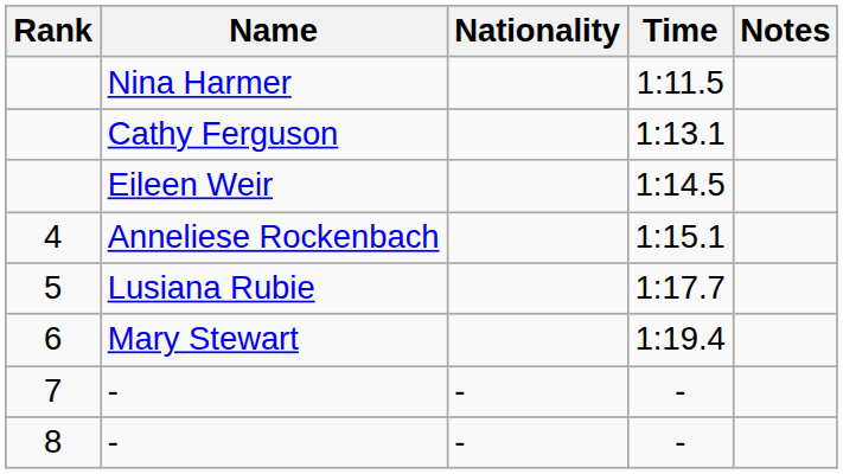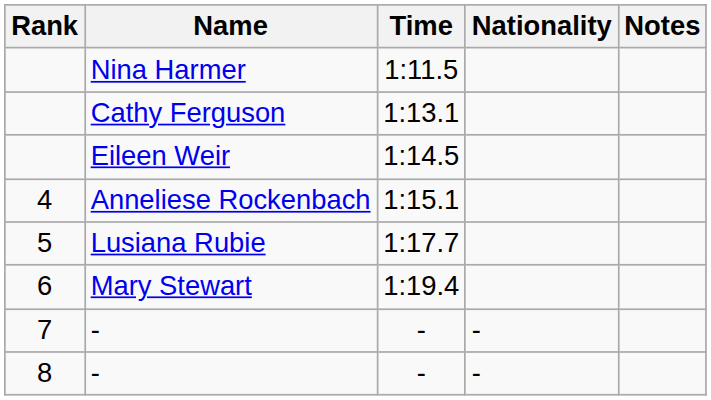 <table class="wikitable sortable" style="text-align:center">
 <tr>
 <th>Rank</th>
 <th>Name</th>
+<th>Time</th>
 <th>Nationality</th>
-<th>Time</th>
 <th>Notes</th>
 </tr>
 <tr>
 <td></td>
 <td align=left><a href='#'>Nina Harmer</a></td>
+<td>1:11.5</td>
 <td align=left></td>
-<td>1:11.5</td>
 <td></td>
 </tr>
 <tr>
 <td></td>
 <td align=left><a href='#'>Cathy Ferguson</a></td>
+<td>1:13.1</td>
 <td align=left></td>
-<td>1:13.1</td>
 <td></td>
 </tr>
 <tr>
 <td></td>
 <td align=left><a href='#'>Eileen Weir</a></td>
+<td>1:14.5</td>
 <td align=left></td>
-<td>1:14.5</td>
 <td></td>
 </tr>
 <tr>
 <td>4</td>
 <td align=left><a href='#'>Anneliese Rockenbach</a></td>
+<td>1:15.1</td>
 <td align=left></td>
-<td>1:15.1</td>
 <td></td>
 </tr>
 <tr>
 <td>5</td>
 <td align=left><a href='#'>Lusiana Rubie</a></td>
+<td>1:17.7</td>
 <td align=left></td>
-<td>1:17.7</td>
 <td></td>
 </tr>
 <tr>
 <td>6</td>
 <td align=left><a href='#'>Mary Stewart</a></td>
+<td>1:19.4</td>
 <td align=left></td>
-<td>1:19.4</td>
 <td></td>
 </tr>
 <tr>
 <td>7</td>
 <td align=left>-</td>
+<td>-</td>
 <td align=left>-</td>
-<td>-</td>
 <td></td>
 </tr>
 <tr>
 <td>8</td>
 <td align=left>-</td>
+<td>-</td>
 <td align=left>-</td>
-<td>-</td>
 <td></td>
 </tr>
 </table>
